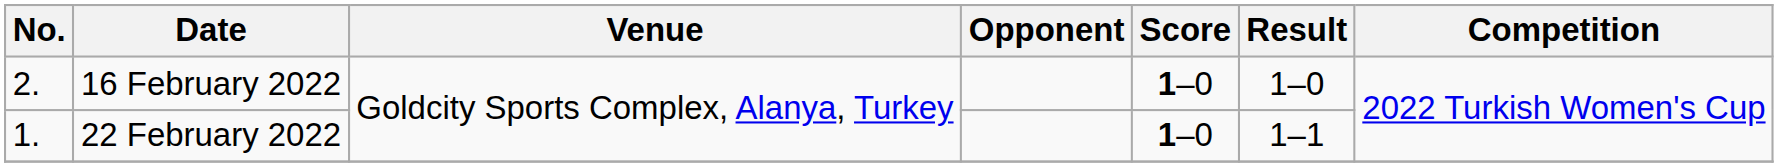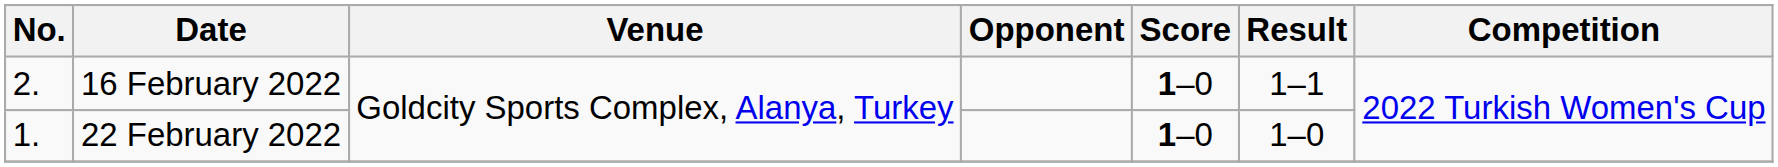 <table class="wikitable">
 <tr>
 <th>No.</th>
 <th>Date</th>
 <th>Venue</th>
 <th>Opponent</th>
 <th>Score</th>
 <th>Result</th>
 <th>Competition</th>
 </tr>
 <tr>
 <td>2.</td>
 <td>16 February 2022</td>
 <td rowspan=2>Goldcity Sports Complex, <a href='#'>Alanya</a>, <a href='#'>Turkey</a></td>
 <td></td>
 <td align=center><strong>1</strong>–0</td>
-<td align=center>1–0</td>
+<td align=center>1–1</td>
 <td rowspan=2><a href='#'>2022 Turkish Women's Cup</a></td>
 </tr>
 <tr>
 <td>1.</td>
 <td>22 February 2022</td>
 <td></td>
 <td align=center><strong>1</strong>–0</td>
-<td align=center>1–1</td>
+<td align=center>1–0</td>
 </tr>
 <tr>
 </tr>
 </table>
